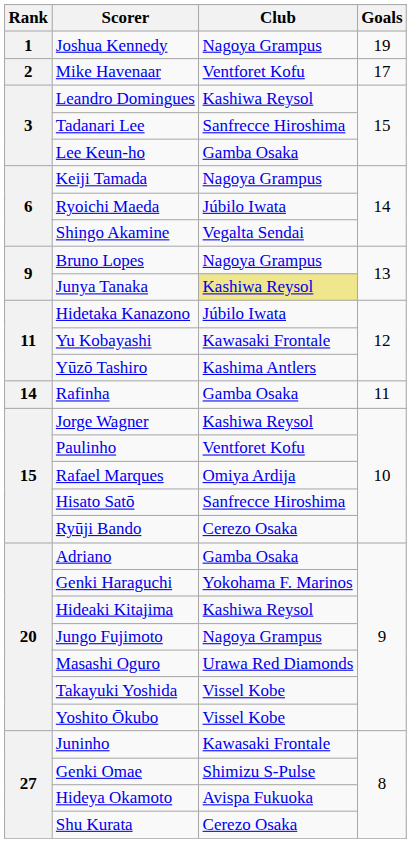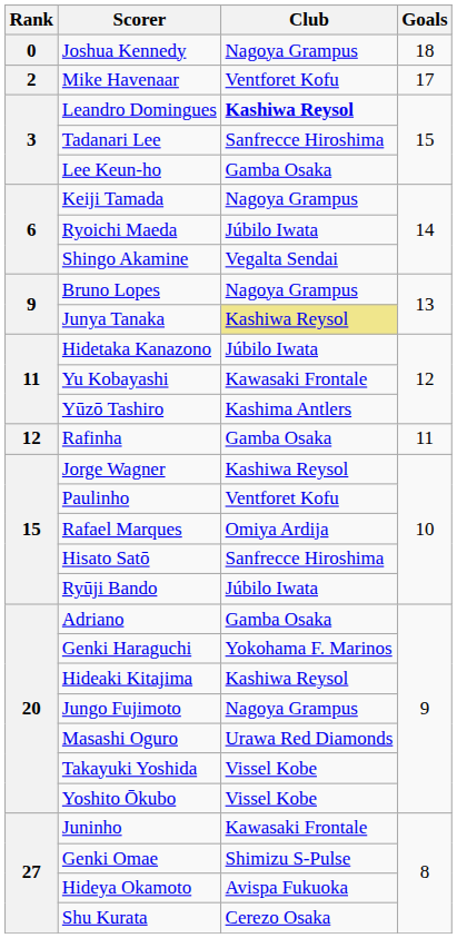 <table class="wikitable">
 <tr>
 <th>Rank</th>
 <th>Scorer</th>
 <th>Club</th>
 <th>Goals</th>
 </tr>
 <tr>
-<th>1</th>
+<th>0</th>
 <td> <a href='#'>Joshua Kennedy</a></td>
 <td><a href='#'>Nagoya Grampus</a></td>
-<td align=center>19</td>
+<td align=center>18</td>
 </tr>
 <tr>
 <th>2</th>
 <td> <a href='#'>Mike Havenaar</a></td>
 <td><a href='#'>Ventforet Kofu</a></td>
 <td align=center>17</td>
 </tr>
 <tr>
 <th rowspan=3>3</th>
 <td> <a href='#'>Leandro Domingues</a></td>
-<td><a href='#'>Kashiwa Reysol</a></td>
+<td><strong><a href='#'>Kashiwa Reysol</a></strong></td>
 <td rowspan=3 align=center>15</td>
 </tr>
 <tr>
 <td> <a href='#'>Tadanari Lee</a></td>
 <td><a href='#'>Sanfrecce Hiroshima</a></td>
 </tr>
 <tr>
 <td> <a href='#'>Lee Keun-ho</a></td>
 <td><a href='#'>Gamba Osaka</a></td>
 </tr>
 <tr>
 <th rowspan=3>6</th>
 <td> <a href='#'>Keiji Tamada</a></td>
 <td><a href='#'>Nagoya Grampus</a></td>
 <td rowspan=3 align=center>14</td>
 </tr>
 <tr>
 <td> <a href='#'>Ryoichi Maeda</a></td>
 <td><a href='#'>Júbilo Iwata</a></td>
 </tr>
 <tr>
 <td> <a href='#'>Shingo Akamine</a></td>
 <td><a href='#'>Vegalta Sendai</a></td>
 </tr>
 <tr>
 <th rowspan=2>9</th>
 <td> <a href='#'>Bruno Lopes</a></td>
 <td><a href='#'>Nagoya Grampus</a></td>
 <td rowspan=2 align=center>13</td>
 </tr>
 <tr>
 <td> <a href='#'>Junya Tanaka</a></td>
 <td style="background: khaki;"><a href='#'>Kashiwa Reysol</a></td>
 </tr>
 <tr>
 <th rowspan=3>11</th>
 <td> <a href='#'>Hidetaka Kanazono</a></td>
 <td><a href='#'>Júbilo Iwata</a></td>
 <td rowspan=3 align=center>12</td>
 </tr>
 <tr>
 <td> <a href='#'>Yu Kobayashi</a></td>
 <td><a href='#'>Kawasaki Frontale</a></td>
 </tr>
 <tr>
 <td> <a href='#'>Yūzō Tashiro</a></td>
 <td><a href='#'>Kashima Antlers</a></td>
 </tr>
 <tr>
-<th>14</th>
+<th>12</th>
 <td> <a href='#'>Rafinha</a></td>
 <td><a href='#'>Gamba Osaka</a></td>
 <td align=center>11</td>
 </tr>
 <tr>
 <th rowspan=5>15</th>
 <td> <a href='#'>Jorge Wagner</a></td>
 <td><a href='#'>Kashiwa Reysol</a></td>
 <td rowspan=5 align=center>10</td>
 </tr>
 <tr>
 <td> <a href='#'>Paulinho</a></td>
 <td><a href='#'>Ventforet Kofu</a></td>
 </tr>
 <tr>
 <td> <a href='#'>Rafael Marques</a></td>
 <td><a href='#'>Omiya Ardija</a></td>
 </tr>
 <tr>
 <td> <a href='#'>Hisato Satō</a></td>
 <td><a href='#'>Sanfrecce Hiroshima</a></td>
 </tr>
 <tr>
 <td> <a href='#'>Ryūji Bando</a></td>
-<td><a href='#'>Cerezo Osaka</a></td>
+<td><a href='#'>Júbilo Iwata</a></td>
 </tr>
 <tr>
 <th rowspan=7>20</th>
 <td> <a href='#'>Adriano</a></td>
 <td><a href='#'>Gamba Osaka</a></td>
 <td rowspan=7 align=center>9</td>
 </tr>
 <tr>
 <td> <a href='#'>Genki Haraguchi</a></td>
 <td><a href='#'>Yokohama F. Marinos</a></td>
 </tr>
 <tr>
 <td> <a href='#'>Hideaki Kitajima</a></td>
 <td><a href='#'>Kashiwa Reysol</a></td>
 </tr>
 <tr>
 <td> <a href='#'>Jungo Fujimoto</a></td>
 <td><a href='#'>Nagoya Grampus</a></td>
 </tr>
 <tr>
 <td> <a href='#'>Masashi Oguro</a></td>
 <td><a href='#'>Urawa Red Diamonds</a></td>
 </tr>
 <tr>
 <td> <a href='#'>Takayuki Yoshida</a></td>
 <td><a href='#'>Vissel Kobe</a></td>
 </tr>
 <tr>
 <td> <a href='#'>Yoshito Ōkubo</a></td>
 <td><a href='#'>Vissel Kobe</a></td>
 </tr>
 <tr>
 <th rowspan=4>27</th>
 <td> <a href='#'>Juninho</a></td>
 <td><a href='#'>Kawasaki Frontale</a></td>
 <td rowspan=4 align=center>8</td>
 </tr>
 <tr>
 <td> <a href='#'>Genki Omae</a></td>
 <td><a href='#'>Shimizu S-Pulse</a></td>
 </tr>
 <tr>
 <td> <a href='#'>Hideya Okamoto</a></td>
 <td><a href='#'>Avispa Fukuoka</a></td>
 </tr>
 <tr>
 <td> <a href='#'>Shu Kurata</a></td>
 <td><a href='#'>Cerezo Osaka</a></td>
 </tr>
 </table>
